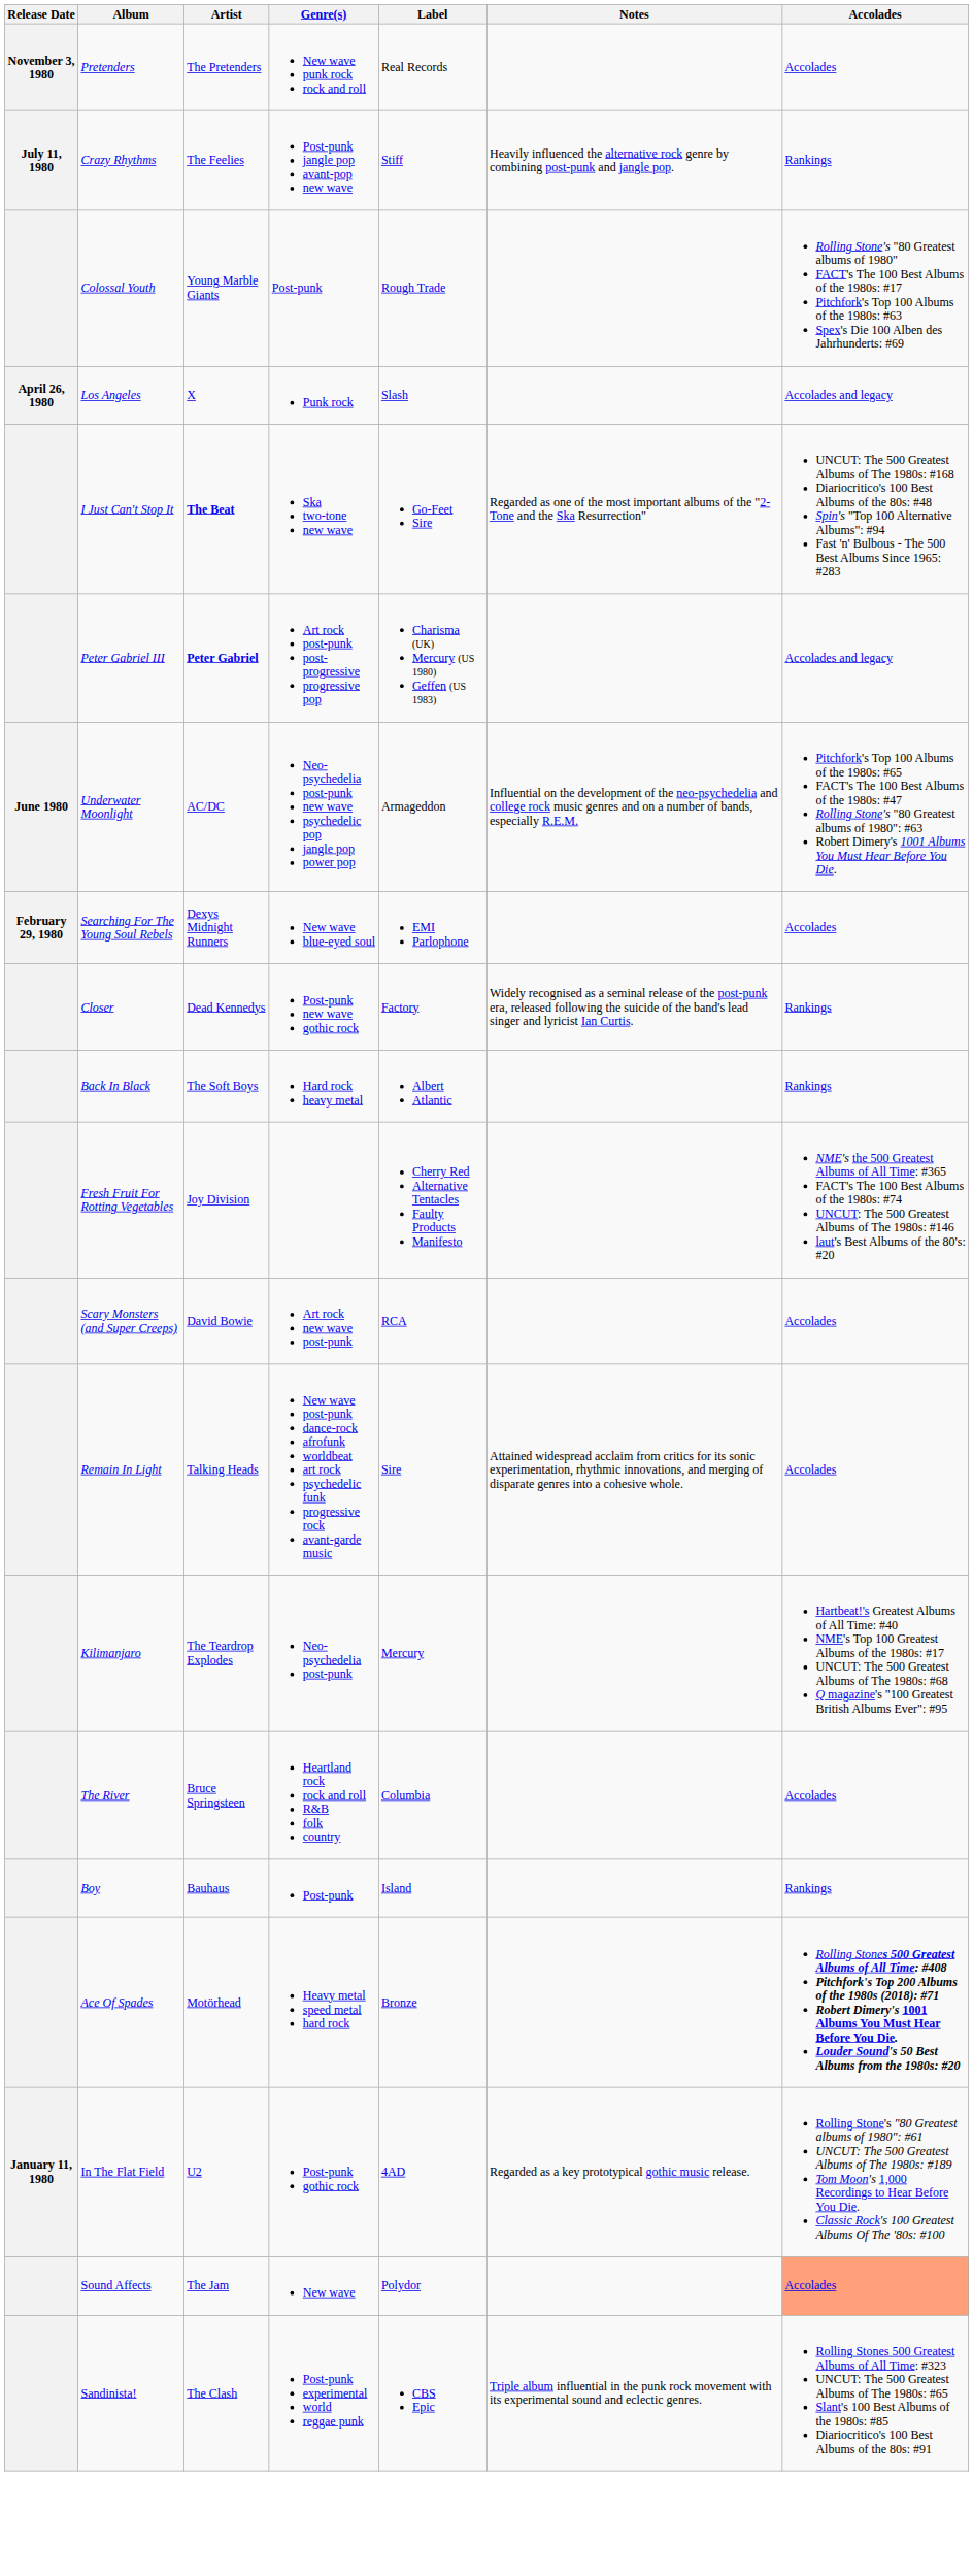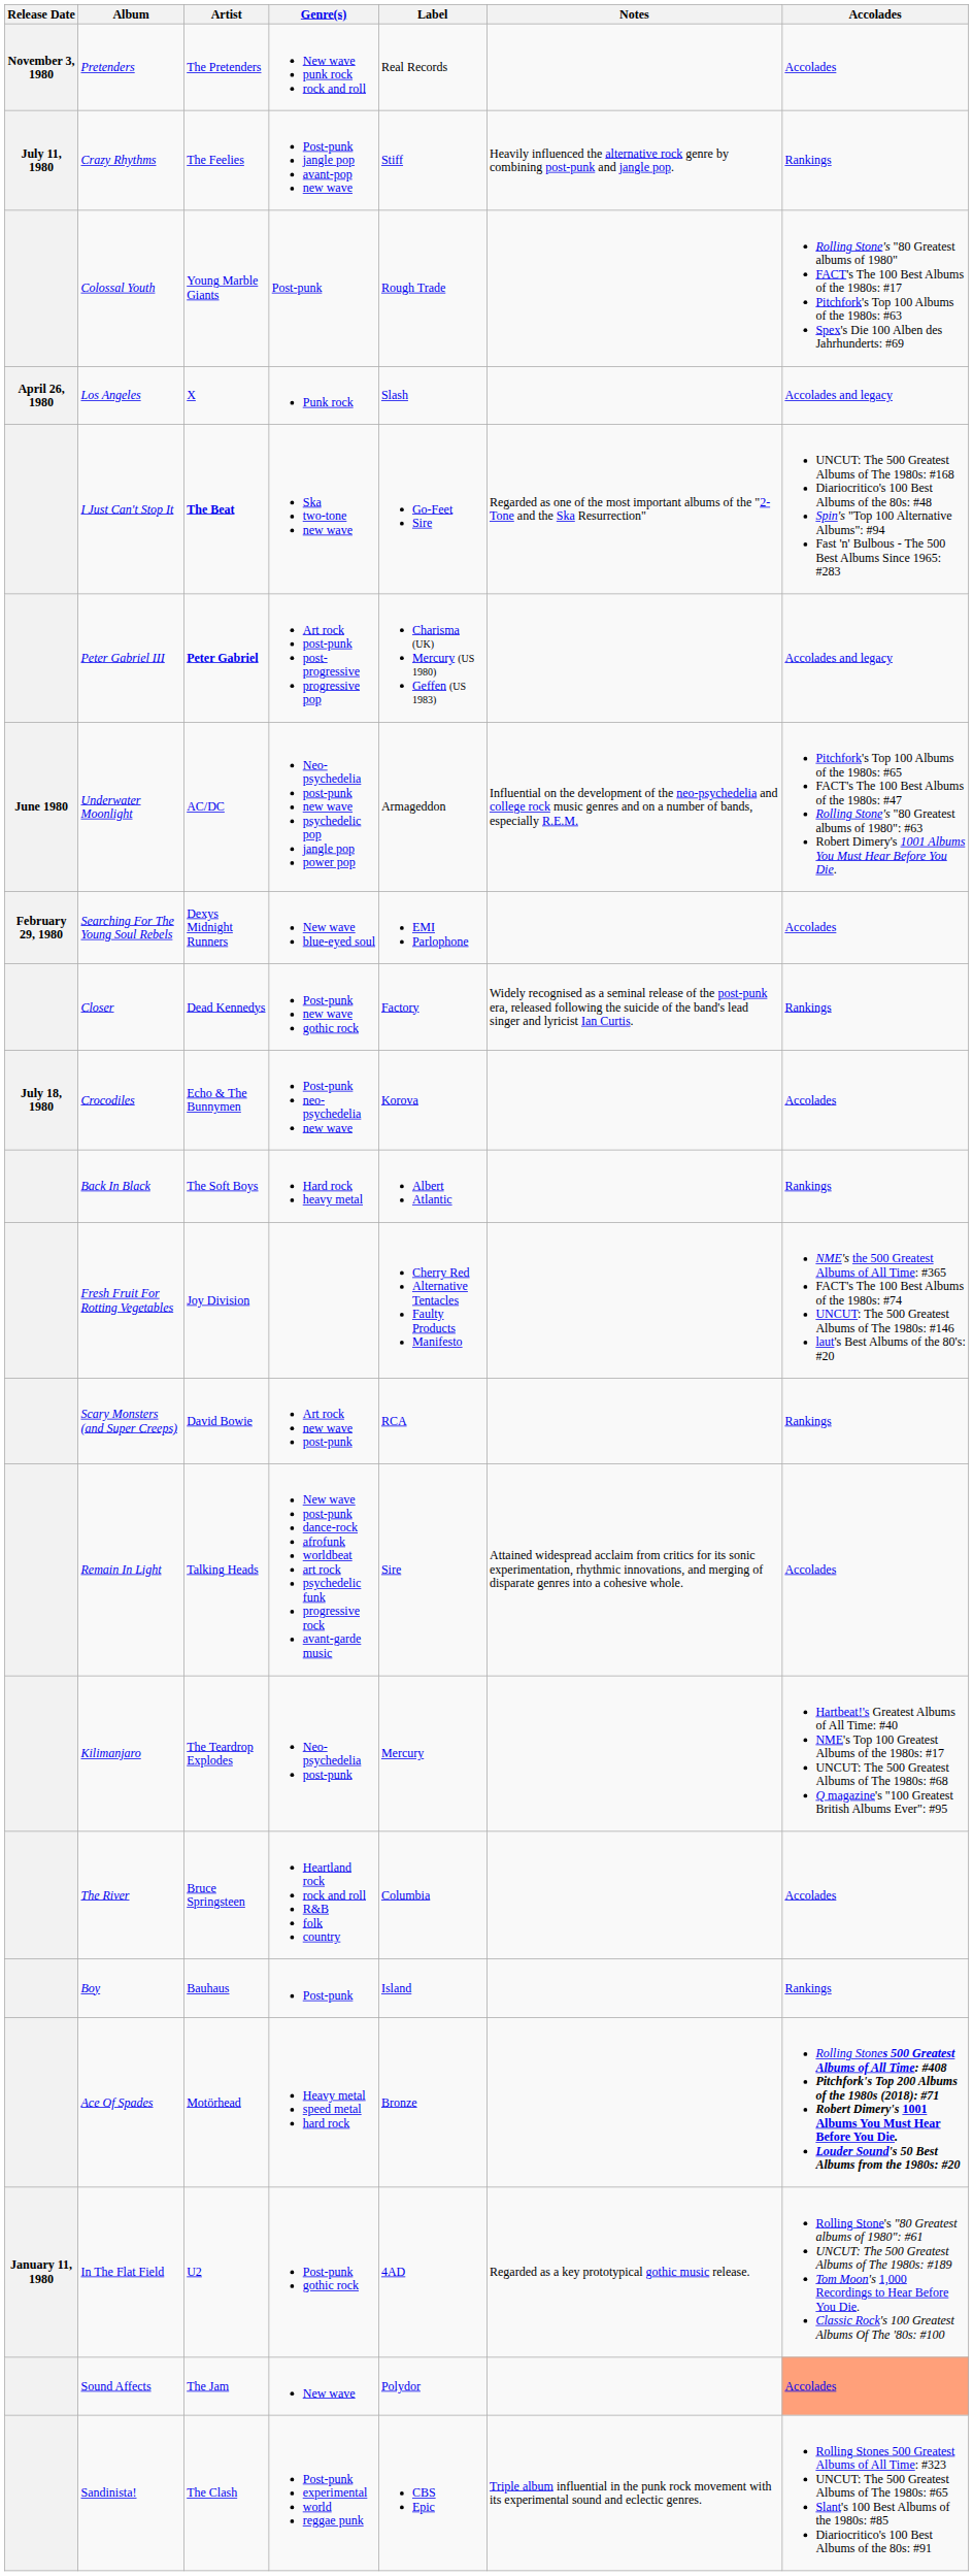 <table class="wikitable sortable sticky-header" width="auto">
 <tr>
 <th scope="col">Release Date</th>
 <th scope="col">Album</th>
 <th>Artist</th>
 <th scope="col"><a href='#'>Genre(s)</a></th>
 <th scope="col">Label</th>
 <th>Notes</th>
 <th scope="col" class="unsortable">Accolades</th>
 </tr>
 <tr>
 <th>November 3, 1980</th>
 <td><a href='#'><em>Pretenders</em></a></td>
 <td><a href='#'>The Pretenders</a></td>
 <td><br><ul><li><a href='#'>New wave</a></li><li><a href='#'>punk rock</a></li><li><a href='#'>rock and roll</a></li></ul></td>
 <td>Real Records</td>
 <td></td>
 <td><a href='#'>Accolades</a></td>
 </tr>
 <tr>
 <th>July 11, 1980</th>
 <td><em><a href='#'>Crazy Rhythms</a></em></td>
 <td><a href='#'>The Feelies</a></td>
 <td><br><ul><li><a href='#'>Post-punk</a></li><li><a href='#'>jangle pop</a></li><li><a href='#'>avant-pop</a></li><li><a href='#'>new wave</a></li></ul></td>
 <td><a href='#'>Stiff</a></td>
 <td>Heavily influenced the <a href='#'>alternative rock</a> genre by combining <a href='#'>post-punk</a> and <a href='#'>jangle pop</a>.</td>
 <td><a href='#'>Rankings</a></td>
 </tr>
 <tr>
 <th></th>
 <td><em><a href='#'>Colossal Youth</a></em></td>
 <td><a href='#'>Young Marble Giants</a></td>
 <td><a href='#'>Post-punk</a></td>
 <td><a href='#'>Rough Trade</a></td>
 <td></td>
 <td><br><ul><li><em><a href='#'>Rolling Stone</a>'s</em> "80 Greatest albums of 1980"</li><li><a href='#'>FACT</a>'s The 100 Best Albums of the 1980s: #17</li><li><a href='#'>Pitchfork</a>'s Top 100 Albums of the 1980s: #63</li><li><a href='#'>Spex</a>'s Die 100 Alben des Jahrhunderts: #69</li></ul></td>
 </tr>
 <tr>
 <th>April 26, 1980</th>
 <td><a href='#'><em>Los Angeles</em></a></td>
 <td><a href='#'>X</a></td>
 <td><br><ul><li><a href='#'>Punk rock</a></li></ul></td>
 <td><a href='#'>Slash</a></td>
 <td></td>
 <td><a href='#'>Accolades and legacy</a></td>
 </tr>
 <tr>
 <th></th>
 <td><em><a href='#'>I Just Can't Stop It</a></em></td>
 <td><strong><a href='#'>The Beat</a></strong></td>
 <td><br><ul><li><a href='#'>Ska</a></li><li><a href='#'>two-tone</a></li><li><a href='#'>new wave</a></li></ul></td>
 <td><br><ul><li><a href='#'>Go-Feet</a></li><li><a href='#'>Sire</a></li></ul></td>
 <td>Regarded as one of the most important albums of the "<a href='#'>2-Tone</a> and the <a href='#'>Ska</a> Resurrection"</td>
 <td><br><ul><li>UNCUT: The 500 Greatest Albums of The 1980s: #168</li><li>Diariocritico's 100 Best Albums of the 80s: #48</li><li><em><a href='#'>Spin</a>'s</em> "Top 100 Alternative Albums": #94</li><li>Fast 'n' Bulbous - The 500 Best Albums Since 1965: #283</li></ul></td>
 </tr>
 <tr>
 <th></th>
 <td><a href='#'><em>Peter Gabriel III</em></a></td>
 <td><strong><a href='#'>Peter Gabriel</a></strong></td>
 <td><br><ul><li><a href='#'>Art rock</a></li><li><a href='#'>post-punk</a></li><li><a href='#'>post-progressive</a></li><li><a href='#'>progressive pop</a></li></ul></td>
 <td><br><ul><li><a href='#'>Charisma</a> <small>(UK)</small></li><li><a href='#'>Mercury</a> <small>(US 1980)</small></li><li><a href='#'>Geffen</a> <small>(US 1983)</small></li></ul></td>
 <td></td>
 <td><a href='#'>Accolades and legacy</a></td>
 </tr>
 <tr>
 <th>June 1980</th>
 <td><em><a href='#'>Underwater Moonlight</a></em></td>
 <td><a href='#'>AC/DC</a></td>
 <td><br><ul><li><a href='#'>Neo-psychedelia</a></li><li><a href='#'>post-punk</a></li><li><a href='#'>new wave</a></li><li><a href='#'>psychedelic pop</a></li><li><a href='#'>jangle pop</a></li><li><a href='#'>power pop</a></li></ul></td>
 <td>Armageddon</td>
 <td>Influential on the development of the <a href='#'>neo-psychedelia</a> and <a href='#'>college rock</a> music genres and on a number of bands, especially <a href='#'>R.E.M.</a></td>
 <td><br><ul><li><a href='#'>Pitchfork</a>'s Top 100 Albums of the 1980s: #65</li><li>FACT's The 100 Best Albums of the 1980s: #47</li><li><em><a href='#'>Rolling Stone</a>'s</em> "80 Greatest albums of 1980": #63</li><li>Robert Dimery's <em><a href='#'>1001 Albums You Must Hear Before You Die</a></em>.</li></ul></td>
 </tr>
 <tr>
 <th>February 29, 1980</th>
 <td><a href='#'><em>Searching For The Young Soul Rebels</em></a></td>
 <td><a href='#'>Dexys Midnight Runners</a></td>
 <td><br><ul><li><a href='#'>New wave</a></li><li><a href='#'>blue-eyed soul</a></li></ul></td>
 <td><br><ul><li><a href='#'>EMI</a></li><li><a href='#'>Parlophone</a></li></ul></td>
 <td></td>
 <td><a href='#'>Accolades</a></td>
 </tr>
 <tr>
 <th></th>
 <td><a href='#'><em>Closer</em></a></td>
 <td><a href='#'>Dead Kennedys</a></td>
 <td><br><ul><li><a href='#'>Post-punk</a></li><li><a href='#'>new wave</a></li><li><a href='#'>gothic rock</a></li></ul></td>
 <td><a href='#'>Factory</a></td>
 <td>Widely recognised as a seminal release of the <a href='#'>post-punk</a> era, released following the suicide of the band's lead singer and lyricist <a href='#'>Ian Curtis</a>.</td>
 <td><a href='#'>Rankings</a></td>
 </tr>
 <tr>
+<th>July 18, 1980</th>
+<td><a href='#'><em>Crocodiles</em></a></td>
+<td><a href='#'>Echo & The Bunnymen</a></td>
+<td><br><ul><li><a href='#'>Post-punk</a></li><li><a href='#'>neo-psychedelia</a></li><li><a href='#'>new wave</a></li></ul></td>
+<td><a href='#'>Korova</a></td>
+<td></td>
+<td><a href='#'>Accolades</a></td>
+</tr>
+<tr>
 <th></th>
 <td><a href='#'><em>Back In Black</em></a></td>
 <td><a href='#'>The Soft Boys</a></td>
 <td><br><ul><li><a href='#'>Hard rock</a></li><li><a href='#'>heavy metal</a></li></ul></td>
 <td><br><ul><li><a href='#'>Albert</a></li><li><a href='#'>Atlantic</a></li></ul></td>
 <td></td>
 <td><a href='#'>Rankings</a></td>
 </tr>
 <tr>
 <th></th>
 <td><a href='#'><em>Fresh Fruit For Rotting Vegetables</em></a></td>
 <td><a href='#'>Joy Division</a></td>
 <td></td>
 <td><br><ul><li><a href='#'>Cherry Red</a></li><li><a href='#'>Alternative Tentacles</a></li><li><a href='#'>Faulty Products</a></li><li><a href='#'>Manifesto</a></li></ul></td>
 <td></td>
 <td><br><ul><li><em><a href='#'>NME</a>'s</em> <a href='#'>the 500 Greatest Albums of All Time</a>: #365</li><li>FACT's The 100 Best Albums of the 1980s: #74</li><li><a href='#'>UNCUT</a>: The 500 Greatest Albums of The 1980s: #146</li><li><a href='#'>laut</a>'s Best Albums of the 80's: #20</li></ul></td>
 </tr>
 <tr>
 <th></th>
 <td><em><a href='#'>Scary Monsters (and Super Creeps)</a></em></td>
 <td><a href='#'>David Bowie</a></td>
 <td><br><ul><li><a href='#'>Art rock</a></li><li><a href='#'>new wave</a></li><li><a href='#'>post-punk</a></li></ul></td>
 <td><a href='#'>RCA</a></td>
 <td></td>
-<td><a href='#'>Accolades</a></td>
+<td><a href='#'>Rankings</a></td>
 </tr>
 <tr>
 <th></th>
 <td><a href='#'><em>Remain In Light</em></a></td>
 <td><a href='#'>Talking Heads</a></td>
 <td><br><ul><li><a href='#'>New wave</a></li><li><a href='#'>post-punk</a></li><li><a href='#'>dance-rock</a></li><li><a href='#'>afrofunk</a></li><li><a href='#'>worldbeat</a></li><li><a href='#'>art rock</a></li><li><a href='#'>psychedelic funk</a></li><li><a href='#'>progressive rock</a></li><li><a href='#'>avant-garde music</a></li></ul></td>
 <td><a href='#'>Sire</a></td>
 <td>Attained widespread acclaim from critics for its sonic experimentation, rhythmic innovations, and merging of disparate genres into a cohesive whole.</td>
 <td><a href='#'>Accolades</a></td>
 </tr>
 <tr>
 <th></th>
 <td><a href='#'><em>Kilimanjaro</em></a></td>
 <td><a href='#'>The Teardrop Explodes</a></td>
 <td><br><ul><li><a href='#'>Neo-psychedelia</a></li><li><a href='#'>post-punk</a></li></ul></td>
 <td><a href='#'>Mercury</a></td>
 <td></td>
 <td><br><ul><li><a href='#'>Hartbeat!'s</a> Greatest Albums of All Time: #40</li><li><a href='#'>NME</a>'s Top 100 Greatest Albums of the 1980s: #17</li><li>UNCUT: The 500 Greatest Albums of The 1980s: #68</li><li><a href='#'><em>Q</em> magazine</a>'s "100 Greatest British Albums Ever": #95</li></ul></td>
 </tr>
 <tr>
 <th></th>
 <td><a href='#'><em>The River</em></a></td>
 <td><a href='#'>Bruce Springsteen</a></td>
 <td><br><ul><li><a href='#'>Heartland rock</a></li><li><a href='#'>rock and roll</a></li><li><a href='#'>R&B</a></li><li><a href='#'>folk</a></li><li><a href='#'>country</a></li></ul></td>
 <td><a href='#'>Columbia</a></td>
 <td></td>
 <td><a href='#'>Accolades</a></td>
 </tr>
 <tr>
 <th></th>
 <td><a href='#'><em>Boy</em></a></td>
 <td><a href='#'>Bauhaus</a></td>
 <td><br><ul><li><a href='#'>Post-punk</a></li></ul></td>
 <td><a href='#'>Island</a></td>
 <td></td>
 <td><a href='#'>Rankings</a></td>
 </tr>
 <tr>
 <th></th>
 <td><a href='#'><em>Ace Of Spades</em></a></td>
 <td><a href='#'>Motörhead</a></td>
 <td><br><ul><li><a href='#'>Heavy metal</a></li><li><a href='#'>speed metal</a></li><li><a href='#'>hard rock</a></li></ul></td>
 <td><a href='#'>Bronze</a></td>
 <td></td>
 <td><br><ul><li><a href='#'><em>Rolling Stone<strong>s 500 Greatest Albums of All Time</a>: #408</li><li>Pitchfork's Top 200 Albums of the 1980s (2018): #71</li><li>Robert Dimery's </em><a href='#'>1001 Albums You Must Hear Before You Die</a><em>.</li><li><a href='#'>Louder Sound</a>'s 50 Best Albums from the 1980s: #20</li></ul></td>
 </tr>
 <tr>
 <th>January 11, 1980</th>
 <td><a href='#'></em>In The Flat Field<em></a></td>
 <td><a href='#'>U2</a></td>
 <td><br><ul><li><a href='#'>Post-punk</a></li><li><a href='#'>gothic rock</a></li></ul></td>
 <td><a href='#'>4AD</a></td>
 <td>Regarded as a key prototypical <a href='#'>gothic music</a> release.</td>
 <td><br><ul><li></em><a href='#'>Rolling Stone</a>'s<em> "80 Greatest albums of 1980": #61</li><li>UNCUT: The 500 Greatest Albums of The 1980s: #189</li><li><a href='#'>Tom Moon</a>'s </em><a href='#'>1,000 Recordings to Hear Before You Die</a><em>.</li><li><a href='#'>Classic Rock</a>'s 100 Greatest Albums Of The '80s: #100</li></ul></td>
 </tr>
 <tr>
 <th></th>
 <td></em><a href='#'>Sound Affects</a><em></td>
 <td><a href='#'>The Jam</a></td>
 <td><br><ul><li><a href='#'>New wave</a></li></ul></td>
 <td><a href='#'>Polydor</a></td>
 <td></td>
 <td style="background: lightsalmon;"><a href='#'>Accolades</a></td>
 </tr>
 <tr>
 <th></th>
 <td></em><a href='#'>Sandinista!</a><em></td>
 <td><a href='#'>The Clash</a></td>
 <td><br><ul><li><a href='#'>Post-punk</a></li><li><a href='#'>experimental</a></li><li><a href='#'>world</a></li><li><a href='#'>reggae punk</a></li></ul></td>
 <td><br><ul><li><a href='#'>CBS</a></li><li><a href='#'>Epic</a></li></ul></td>
 <td><a href='#'>Triple album</a> influential in the punk rock movement with its experimental sound and eclectic genres.</td>
 <td><br><ul><li><a href='#'></em>Rolling Stone</strong>s 500 Greatest Albums of All Time</a>: #323</li><li>UNCUT: The 500 Greatest Albums of The 1980s: #65</li><li><a href='#'>Slant</a>'s 100 Best Albums of the 1980s: #85</li><li>Diariocritico's 100 Best Albums of the 80s: #91</li></ul></td>
 </tr>
 </table>
